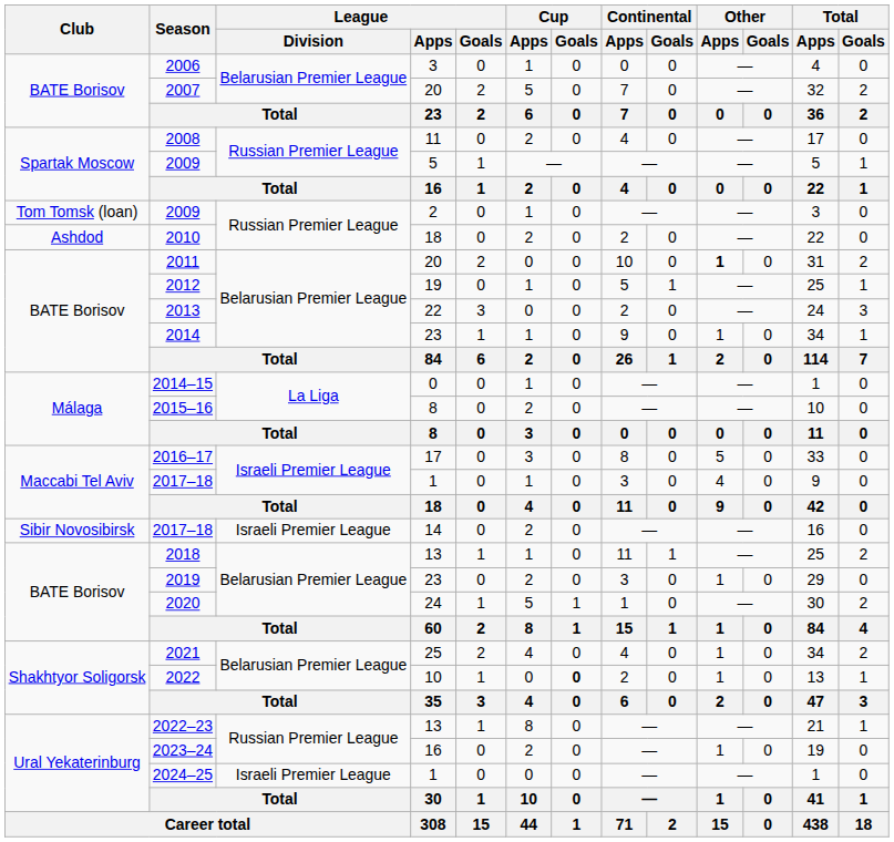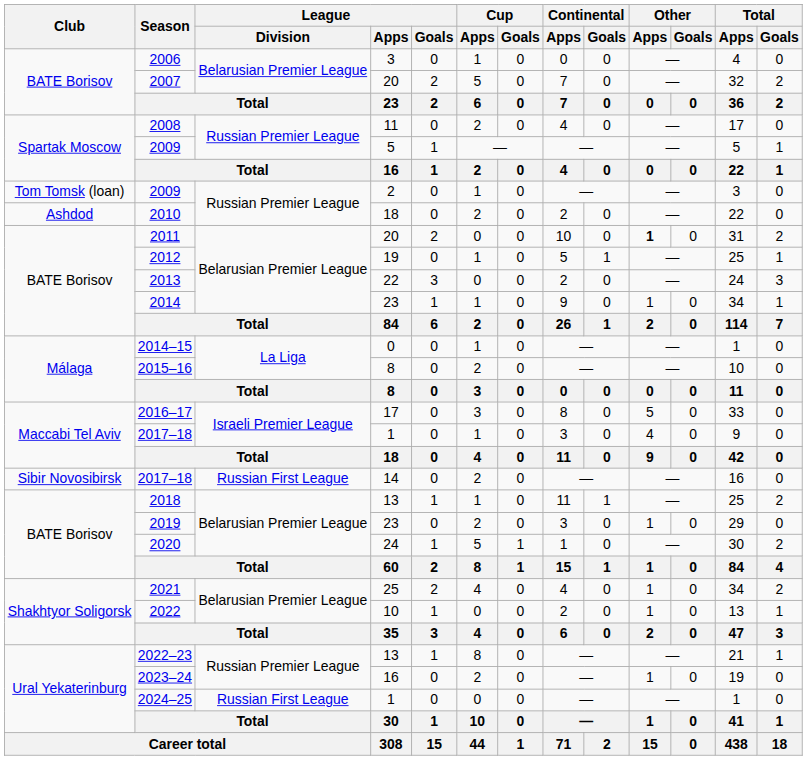 <table class="wikitable" style="text-align:center">
 <tr>
 <th rowspan="2">Club</th>
 <th rowspan="2">Season</th>
 <th colspan="3">League</th>
 <th colspan="2">Cup</th>
 <th colspan="2">Continental</th>
 <th colspan="2">Other</th>
 <th colspan="2">Total</th>
 </tr>
 <tr>
 <th>Division</th>
 <th>Apps</th>
 <th>Goals</th>
 <th>Apps</th>
 <th>Goals</th>
 <th>Apps</th>
 <th>Goals</th>
 <th>Apps</th>
 <th>Goals</th>
 <th>Apps</th>
 <th>Goals</th>
 </tr>
 <tr>
 <td rowspan="3"><a href='#'>BATE Borisov</a></td>
 <td><a href='#'>2006</a></td>
 <td rowspan="2"><a href='#'>Belarusian Premier League</a></td>
 <td>3</td>
 <td>0</td>
 <td>1</td>
 <td>0</td>
 <td>0</td>
 <td>0</td>
 <td colspan="2">—</td>
 <td>4</td>
 <td>0</td>
 </tr>
 <tr>
 <td><a href='#'>2007</a></td>
 <td>20</td>
 <td>2</td>
 <td>5</td>
 <td>0</td>
 <td>7</td>
 <td>0</td>
 <td colspan="2">—</td>
 <td>32</td>
 <td>2</td>
 </tr>
 <tr>
 <th colspan="2">Total</th>
 <th>23</th>
 <th>2</th>
 <th>6</th>
 <th>0</th>
 <th>7</th>
 <th>0</th>
 <th>0</th>
 <th>0</th>
 <th>36</th>
 <th>2</th>
 </tr>
 <tr>
 <td rowspan="3"><a href='#'>Spartak Moscow</a></td>
 <td><a href='#'>2008</a></td>
 <td rowspan="2"><a href='#'>Russian Premier League</a></td>
 <td>11</td>
 <td>0</td>
 <td>2</td>
 <td>0</td>
 <td>4</td>
 <td>0</td>
 <td colspan="2">—</td>
 <td>17</td>
 <td>0</td>
 </tr>
 <tr>
 <td><a href='#'>2009</a></td>
 <td>5</td>
 <td>1</td>
 <td colspan="2">—</td>
 <td colspan="2">—</td>
 <td colspan="2">—</td>
 <td>5</td>
 <td>1</td>
 </tr>
 <tr>
 <th colspan="2">Total</th>
 <th>16</th>
 <th>1</th>
 <th>2</th>
 <th>0</th>
 <th>4</th>
 <th>0</th>
 <th>0</th>
 <th>0</th>
 <th>22</th>
 <th>1</th>
 </tr>
 <tr>
 <td><a href='#'>Tom Tomsk</a> (loan)</td>
 <td><a href='#'>2009</a></td>
 <td rowspan="2">Russian Premier League</td>
 <td>2</td>
 <td>0</td>
 <td>1</td>
 <td>0</td>
 <td colspan="2">—</td>
 <td colspan="2">—</td>
 <td>3</td>
 <td>0</td>
 </tr>
 <tr>
 <td><a href='#'>Ashdod</a></td>
 <td><a href='#'>2010</a></td>
 <td>18</td>
 <td>0</td>
 <td>2</td>
 <td>0</td>
 <td>2</td>
 <td>0</td>
 <td colspan="2">—</td>
 <td>22</td>
 <td>0</td>
 </tr>
 <tr>
 <td rowspan="5">BATE Borisov</td>
 <td><a href='#'>2011</a></td>
 <td rowspan="4">Belarusian Premier League</td>
 <td>20</td>
 <td>2</td>
 <td>0</td>
 <td>0</td>
 <td>10</td>
 <td>0</td>
 <td><strong>1</strong></td>
 <td>0</td>
 <td>31</td>
 <td>2</td>
 </tr>
 <tr>
 <td><a href='#'>2012</a></td>
 <td>19</td>
 <td>0</td>
 <td>1</td>
 <td>0</td>
 <td>5</td>
 <td>1</td>
 <td colspan="2">—</td>
 <td>25</td>
 <td>1</td>
 </tr>
 <tr>
 <td><a href='#'>2013</a></td>
 <td>22</td>
 <td>3</td>
 <td>0</td>
 <td>0</td>
 <td>2</td>
 <td>0</td>
 <td colspan="2">—</td>
 <td>24</td>
 <td>3</td>
 </tr>
 <tr>
 <td><a href='#'>2014</a></td>
 <td>23</td>
 <td>1</td>
 <td>1</td>
 <td>0</td>
 <td>9</td>
 <td>0</td>
 <td>1</td>
 <td>0</td>
 <td>34</td>
 <td>1</td>
 </tr>
 <tr>
 <th colspan="2">Total</th>
 <th>84</th>
 <th>6</th>
 <th>2</th>
 <th>0</th>
 <th>26</th>
 <th>1</th>
 <th>2</th>
 <th>0</th>
 <th>114</th>
 <th>7</th>
 </tr>
 <tr>
 <td rowspan="3"><a href='#'>Málaga</a></td>
 <td><a href='#'>2014–15</a></td>
 <td rowspan="2"><a href='#'>La Liga</a></td>
 <td>0</td>
 <td>0</td>
 <td>1</td>
 <td>0</td>
 <td colspan="2">—</td>
 <td colspan="2">—</td>
 <td>1</td>
 <td>0</td>
 </tr>
 <tr>
 <td><a href='#'>2015–16</a></td>
 <td>8</td>
 <td>0</td>
 <td>2</td>
 <td>0</td>
 <td colspan="2">—</td>
 <td colspan="2">—</td>
 <td>10</td>
 <td>0</td>
 </tr>
 <tr>
 <th colspan="2">Total</th>
 <th>8</th>
 <th>0</th>
 <th>3</th>
 <th>0</th>
 <th>0</th>
 <th>0</th>
 <th>0</th>
 <th>0</th>
 <th>11</th>
 <th>0</th>
 </tr>
 <tr>
 <td rowspan="3"><a href='#'>Maccabi Tel Aviv</a></td>
 <td><a href='#'>2016–17</a></td>
 <td rowspan="2"><a href='#'>Israeli Premier League</a></td>
 <td>17</td>
 <td>0</td>
 <td>3</td>
 <td>0</td>
 <td>8</td>
 <td>0</td>
 <td>5</td>
 <td>0</td>
 <td>33</td>
 <td>0</td>
 </tr>
 <tr>
 <td><a href='#'>2017–18</a></td>
 <td>1</td>
 <td>0</td>
 <td>1</td>
 <td>0</td>
 <td>3</td>
 <td>0</td>
 <td>4</td>
 <td>0</td>
 <td>9</td>
 <td>0</td>
 </tr>
 <tr>
 <th colspan="2">Total</th>
 <th>18</th>
 <th>0</th>
 <th>4</th>
 <th>0</th>
 <th>11</th>
 <th>0</th>
 <th>9</th>
 <th>0</th>
 <th>42</th>
 <th>0</th>
 </tr>
 <tr>
 <td><a href='#'>Sibir Novosibirsk</a></td>
 <td><a href='#'>2017–18</a></td>
-<td>Israeli Premier League</td>
+<td><a href='#'>Russian First League</a></td>
 <td>14</td>
 <td>0</td>
 <td>2</td>
 <td>0</td>
 <td colspan="2">—</td>
 <td colspan="2">—</td>
 <td>16</td>
 <td>0</td>
 </tr>
 <tr>
 <td rowspan="4">BATE Borisov</td>
 <td><a href='#'>2018</a></td>
 <td rowspan="3">Belarusian Premier League</td>
 <td>13</td>
 <td>1</td>
 <td>1</td>
 <td>0</td>
 <td>11</td>
 <td>1</td>
 <td colspan="2">—</td>
 <td>25</td>
 <td>2</td>
 </tr>
 <tr>
 <td><a href='#'>2019</a></td>
 <td>23</td>
 <td>0</td>
 <td>2</td>
 <td>0</td>
 <td>3</td>
 <td>0</td>
 <td>1</td>
 <td>0</td>
 <td>29</td>
 <td>0</td>
 </tr>
 <tr>
 <td><a href='#'>2020</a></td>
 <td>24</td>
 <td>1</td>
 <td>5</td>
 <td>1</td>
 <td>1</td>
 <td>0</td>
 <td colspan="2">—</td>
 <td>30</td>
 <td>2</td>
 </tr>
 <tr>
 <th colspan="2">Total</th>
 <th>60</th>
 <th>2</th>
 <th>8</th>
 <th>1</th>
 <th>15</th>
 <th>1</th>
 <th>1</th>
 <th>0</th>
 <th>84</th>
 <th>4</th>
 </tr>
 <tr>
 <td rowspan="3"><a href='#'>Shakhtyor Soligorsk</a></td>
 <td><a href='#'>2021</a></td>
 <td rowspan="2">Belarusian Premier League</td>
 <td>25</td>
 <td>2</td>
 <td>4</td>
 <td>0</td>
 <td>4</td>
 <td>0</td>
 <td>1</td>
 <td>0</td>
 <td>34</td>
 <td>2</td>
 </tr>
 <tr>
 <td><a href='#'>2022</a></td>
 <td>10</td>
 <td>1</td>
 <td>0</td>
-<td><strong>0</strong></td>
+<td>0</td>
 <td>2</td>
 <td>0</td>
 <td>1</td>
 <td>0</td>
 <td>13</td>
 <td>1</td>
 </tr>
 <tr>
 <th colspan="2">Total</th>
 <th>35</th>
 <th>3</th>
 <th>4</th>
 <th>0</th>
 <th>6</th>
 <th>0</th>
 <th>2</th>
 <th>0</th>
 <th>47</th>
 <th>3</th>
 </tr>
 <tr>
 <td rowspan="4"><a href='#'>Ural Yekaterinburg</a></td>
 <td><a href='#'>2022–23</a></td>
 <td rowspan="2">Russian Premier League</td>
 <td>13</td>
 <td>1</td>
 <td>8</td>
 <td>0</td>
 <td colspan="2">—</td>
 <td colspan="2">—</td>
 <td>21</td>
 <td>1</td>
 </tr>
 <tr>
 <td><a href='#'>2023–24</a></td>
 <td>16</td>
 <td>0</td>
 <td>2</td>
 <td>0</td>
 <td colspan="2">—</td>
 <td>1</td>
 <td>0</td>
 <td>19</td>
 <td>0</td>
 </tr>
 <tr>
 <td><a href='#'>2024–25</a></td>
-<td>Israeli Premier League</td>
+<td><a href='#'>Russian First League</a></td>
 <td>1</td>
 <td>0</td>
 <td>0</td>
 <td>0</td>
 <td colspan="2">—</td>
 <td colspan="2">—</td>
 <td>1</td>
 <td>0</td>
 </tr>
 <tr>
 <th colspan="2">Total</th>
 <th>30</th>
 <th>1</th>
 <th>10</th>
 <th>0</th>
 <th colspan="2">—</th>
 <th>1</th>
 <th>0</th>
 <th>41</th>
 <th>1</th>
 </tr>
 <tr>
 <th colspan="3">Career total</th>
 <th>308</th>
 <th>15</th>
 <th>44</th>
 <th>1</th>
 <th>71</th>
 <th>2</th>
 <th>15</th>
 <th>0</th>
 <th>438</th>
 <th>18</th>
 </tr>
 </table>
